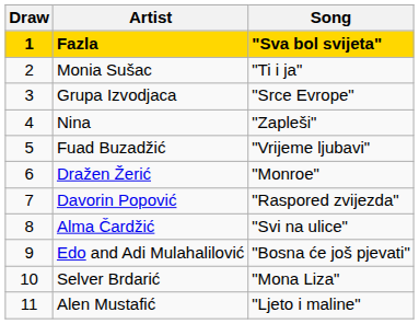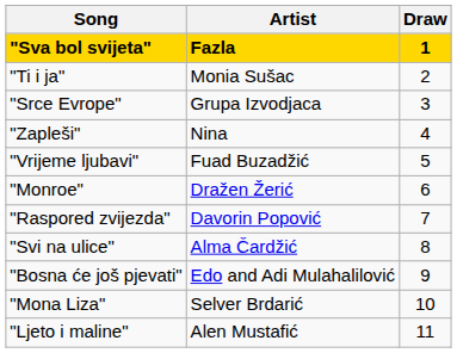 <table class="sortable wikitable" style="margin: 1em auto 1em auto; text-align:center">
 <tr>
+<th>Song</th>
+<th>Artist</th>
 <th>Draw</th>
-<th>Artist</th>
-<th>Song</th>
 </tr>
 <tr style="background:gold; font-weight:bold;">
+<td align="left">"Sva bol svijeta"</td>
+<td align="left">Fazla</td>
 <td>1</td>
-<td align="left">Fazla</td>
-<td align="left">"Sva bol svijeta"</td>
 </tr>
 <tr>
+<td align="left">"Ti i ja"</td>
+<td align="left">Monia Sušac</td>
 <td>2</td>
-<td align="left">Monia Sušac</td>
-<td align="left">"Ti i ja"</td>
 </tr>
 <tr>
+<td align="left">"Srce Evrope"</td>
+<td align="left">Grupa Izvodjaca</td>
 <td>3</td>
-<td align="left">Grupa Izvodjaca</td>
-<td align="left">"Srce Evrope"</td>
 </tr>
 <tr>
+<td align="left">"Zapleši"</td>
+<td align="left">Nina</td>
 <td>4</td>
-<td align="left">Nina</td>
-<td align="left">"Zapleši"</td>
 </tr>
 <tr>
+<td align="left">"Vrijeme ljubavi"</td>
+<td align="left">Fuad Buzadžić</td>
 <td>5</td>
-<td align="left">Fuad Buzadžić</td>
-<td align="left">"Vrijeme ljubavi"</td>
 </tr>
 <tr>
+<td align="left">"Monroe"</td>
+<td align="left"><a href='#'>Dražen Žerić</a></td>
 <td>6</td>
-<td align="left"><a href='#'>Dražen Žerić</a></td>
-<td align="left">"Monroe"</td>
 </tr>
 <tr>
+<td align="left">"Raspored zvijezda"</td>
+<td align="left"><a href='#'>Davorin Popović</a></td>
 <td>7</td>
-<td align="left"><a href='#'>Davorin Popović</a></td>
-<td align="left">"Raspored zvijezda"</td>
 </tr>
 <tr>
+<td align="left">"Svi na ulice"</td>
+<td align="left"><a href='#'>Alma Čardžić</a></td>
 <td>8</td>
-<td align="left"><a href='#'>Alma Čardžić</a></td>
-<td align="left">"Svi na ulice"</td>
 </tr>
 <tr>
+<td align="left">"Bosna će još pjevati"</td>
+<td align="left"><a href='#'>Edo</a> and Adi Mulahalilović</td>
 <td>9</td>
-<td align="left"><a href='#'>Edo</a> and Adi Mulahalilović</td>
-<td align="left">"Bosna će još pjevati"</td>
 </tr>
 <tr>
+<td align="left">"Mona Liza"</td>
+<td align="left">Selver Brdarić</td>
 <td>10</td>
-<td align="left">Selver Brdarić</td>
-<td align="left">"Mona Liza"</td>
 </tr>
 <tr>
+<td align="left">"Ljeto i maline"</td>
+<td align="left">Alen Mustafić</td>
 <td>11</td>
-<td align="left">Alen Mustafić</td>
-<td align="left">"Ljeto i maline"</td>
 </tr>
 </table>
